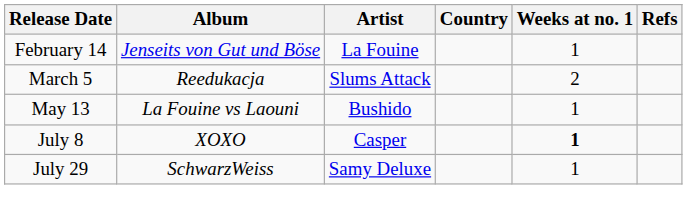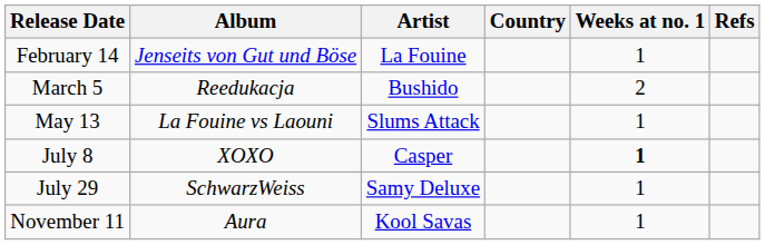 <table class="wikitable sortable" style="text-align:center;">
 <tr>
 <th scope="col">Release Date</th>
 <th scope="col">Album</th>
 <th scope="col">Artist</th>
 <th scope="col">Country</th>
 <th scope="col">Weeks at no. 1</th>
 <th scope="col">Refs</th>
 </tr>
 <tr>
 <td>February 14</td>
 <td><em><a href='#'>Jenseits von Gut und Böse</a></em></td>
 <td><a href='#'>La Fouine</a></td>
 <td></td>
 <td>1</td>
 <td></td>
 </tr>
 <tr>
 <td>March 5</td>
 <td><em>Reedukacja</em></td>
-<td><a href='#'>Slums Attack</a></td>
+<td><a href='#'>Bushido</a></td>
 <td></td>
 <td>2</td>
 <td></td>
 </tr>
 <tr>
 <td>May 13</td>
 <td><em>La Fouine vs Laouni</em></td>
-<td><a href='#'>Bushido</a></td>
+<td><a href='#'>Slums Attack</a></td>
 <td></td>
 <td>1</td>
 <td></td>
 </tr>
 <tr>
 <td>July 8</td>
 <td><em>XOXO</em></td>
 <td><a href='#'>Casper</a></td>
 <td></td>
 <td><strong>1</strong></td>
 <td></td>
 </tr>
 <tr>
 <td>July 29</td>
 <td><em>SchwarzWeiss</em></td>
 <td><a href='#'>Samy Deluxe</a></td>
 <td></td>
 <td>1</td>
 <td></td>
 </tr>
+<tr>
+<td>November 11</td>
+<td><em>Aura</em></td>
+<td><a href='#'>Kool Savas</a></td>
+<td></td>
+<td>1</td>
+<td></td>
+</tr>
 </table>
